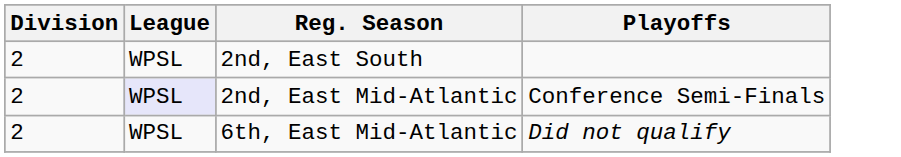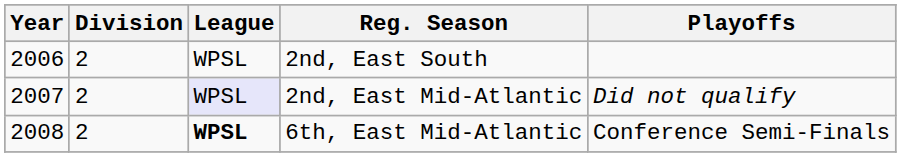 <table class="wikitable">
 <tr>
+<th>Year</th>
 <th>Division</th>
 <th>League</th>
 <th>Reg. Season</th>
 <th>Playoffs</th>
 </tr>
 <tr>
+<td>2006</td>
 <td>2</td>
 <td>WPSL</td>
 <td>2nd, East South</td>
 <td></td>
 </tr>
 <tr>
+<td>2007</td>
 <td>2</td>
 <td style="background: lavender;">WPSL</td>
 <td>2nd, East Mid-Atlantic</td>
+<td><em>Did not qualify</em></td>
+</tr>
+<tr>
+<td>2008</td>
+<td>2</td>
+<td><strong>WPSL</strong></td>
+<td>6th, East Mid-Atlantic</td>
 <td>Conference Semi-Finals</td>
 </tr>
-<tr>
-<td>2</td>
-<td>WPSL</td>
-<td>6th, East Mid-Atlantic</td>
-<td><em>Did not qualify</em></td>
-</tr>
 </table>
